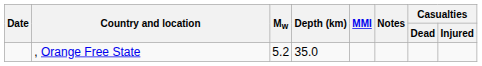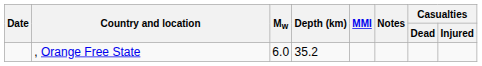 <table class="wikitable sortable sort-under" style="border:1px black; margin-left:1em;">
 <tr>
 <th rowspan="2"><small>Date</small></th>
 <th rowspan="2" style="width: 310px"><small>Country and location</small></th>
 <th rowspan="2"><small>M<sub>w</sub></small></th>
 <th rowspan="2"><small>Depth (km)</small></th>
 <th rowspan="2"><small><a href='#'>MMI</a></small></th>
 <th rowspan="2" class="unsortable"><small>Notes</small></th>
 <th colspan="2"><small>Casualties</small></th>
 </tr>
 <tr>
 <th><small>Dead</small></th>
 <th><small>Injured</small></th>
 </tr>
 <tr>
 <td></td>
 <td>, <a href='#'>Orange Free State</a></td>
-<td>5.2</td>
-<td>35.0</td>
+<td>6.0</td>
+<td>35.2</td>
 <td></td>
 <td></td>
 <td></td>
 <td></td>
 </tr>
 </table>
